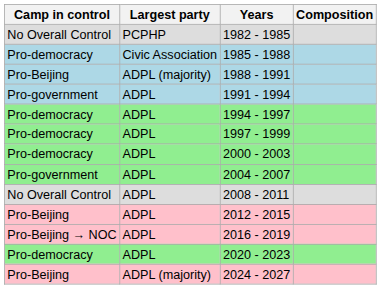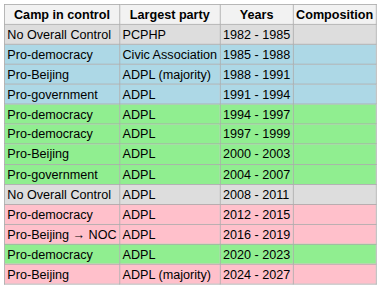 <table class="wikitable" style="font-size: 95%;">
 <tr>
 <th>Camp in control</th>
 <th>Largest party</th>
 <th>Years</th>
 <th>Composition</th>
 </tr>
 <tr ! style="background-color: #DDDDDD">
 <td>No Overall Control</td>
 <td>PCPHP</td>
 <td>1982 - 1985</td>
 <td></td>
 </tr>
 <tr ! style="background-color: LightBlue">
 <td>Pro-democracy</td>
 <td>Civic Association</td>
 <td>1985 - 1988</td>
 <td></td>
 </tr>
 <tr ! style="background-color: LightBlue">
 <td>Pro-Beijing</td>
 <td>ADPL (majority)</td>
 <td>1988 - 1991</td>
 <td></td>
 </tr>
 <tr ! style="background-color: LightBlue">
 <td>Pro-government</td>
 <td>ADPL</td>
 <td>1991 - 1994</td>
 <td></td>
 </tr>
 <tr ! style="background-color: LightGreen">
 <td>Pro-democracy</td>
 <td>ADPL</td>
 <td>1994 - 1997</td>
 <td></td>
 </tr>
 <tr ! style="background-color: LightGreen">
 <td>Pro-democracy</td>
 <td>ADPL</td>
 <td>1997 - 1999</td>
 <td></td>
 </tr>
 <tr ! style="background-color: LightGreen">
-<td>Pro-democracy</td>
+<td>Pro-Beijing</td>
 <td>ADPL</td>
 <td>2000 - 2003</td>
 <td></td>
 </tr>
 <tr ! style="background-color: LightGreen">
 <td>Pro-government</td>
 <td>ADPL</td>
 <td>2004 - 2007</td>
 <td></td>
 </tr>
 <tr ! style="background-color:#DDDDDD">
 <td>No Overall Control</td>
 <td>ADPL</td>
 <td>2008 - 2011</td>
 <td></td>
 </tr>
 <tr ! style="background-color: Pink">
-<td>Pro-Beijing</td>
+<td>Pro-democracy</td>
 <td>ADPL</td>
 <td>2012 - 2015</td>
 <td></td>
 </tr>
 <tr ! style="background-color: Pink">
 <td>Pro-Beijing → NOC</td>
 <td>ADPL</td>
 <td>2016 - 2019</td>
 <td></td>
 </tr>
 <tr ! style="background-color: LightGreen">
 <td>Pro-democracy</td>
 <td>ADPL</td>
 <td>2020 - 2023</td>
 <td></td>
 </tr>
 <tr ! style="background-color: Pink">
 <td>Pro-Beijing</td>
 <td>ADPL (majority)</td>
 <td>2024 - 2027</td>
 <td></td>
 </tr>
 </table>
